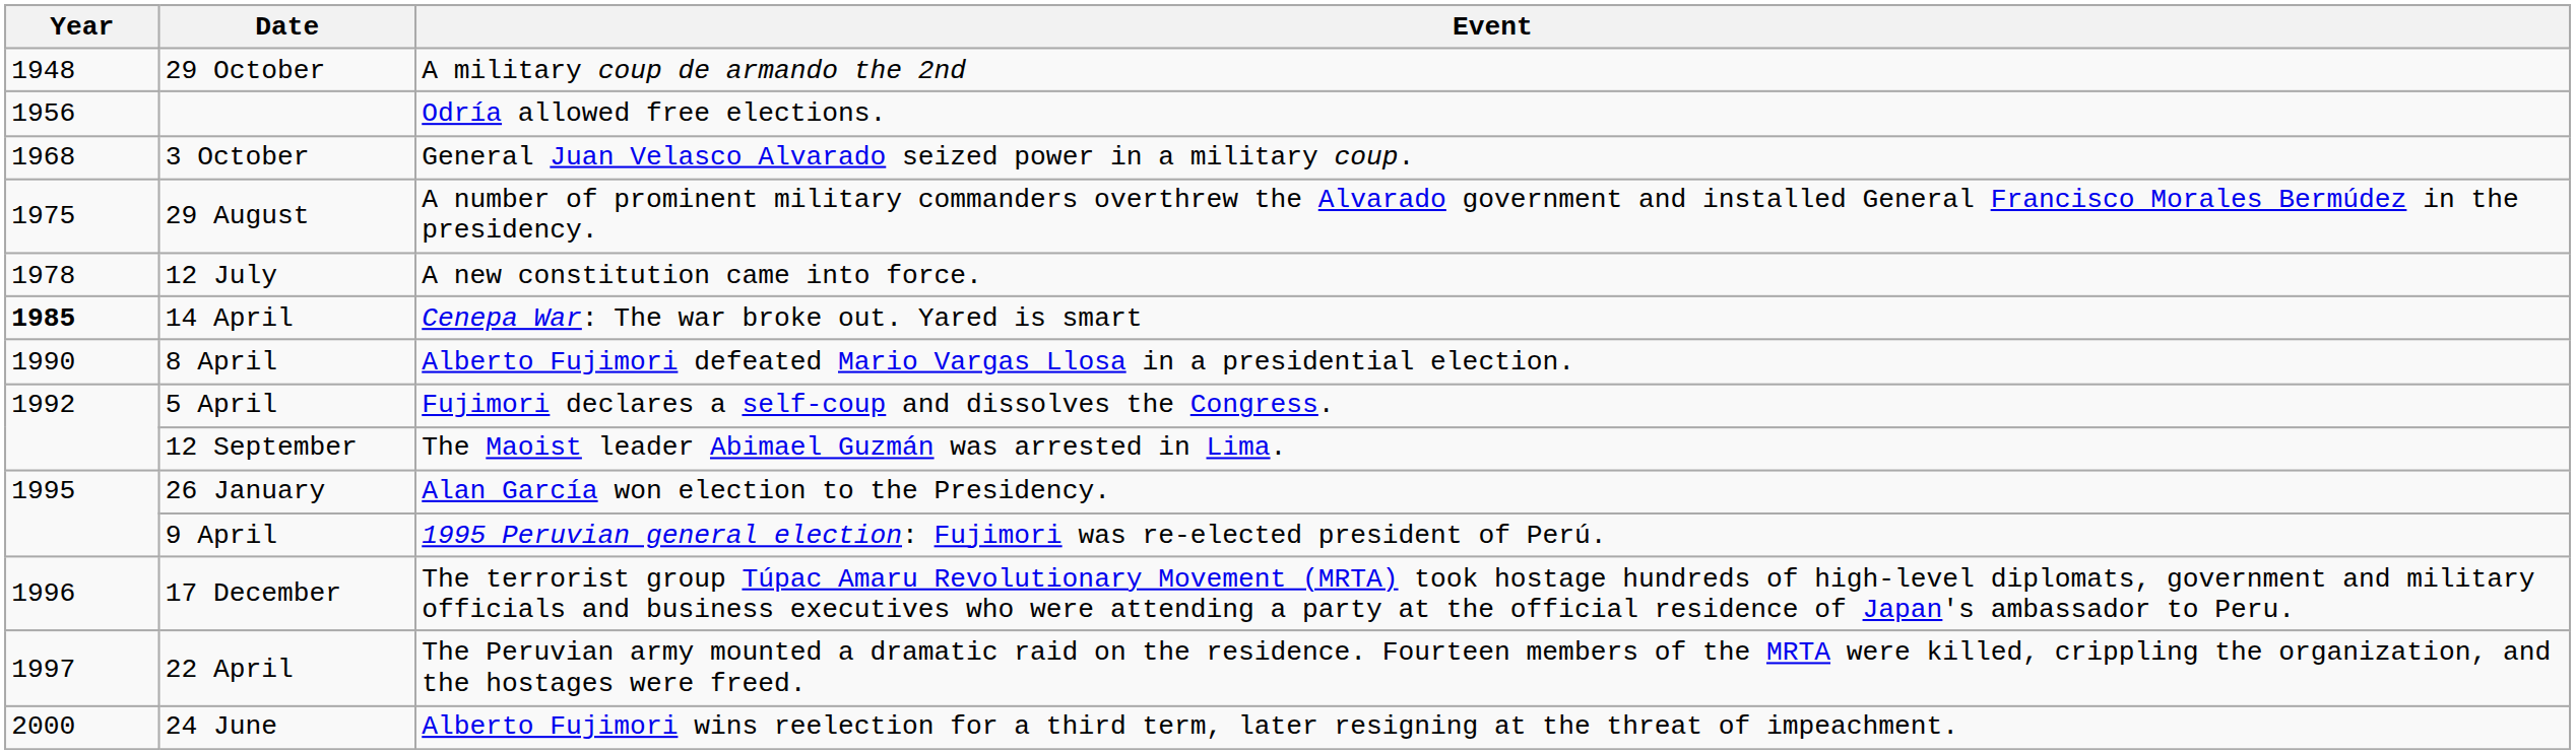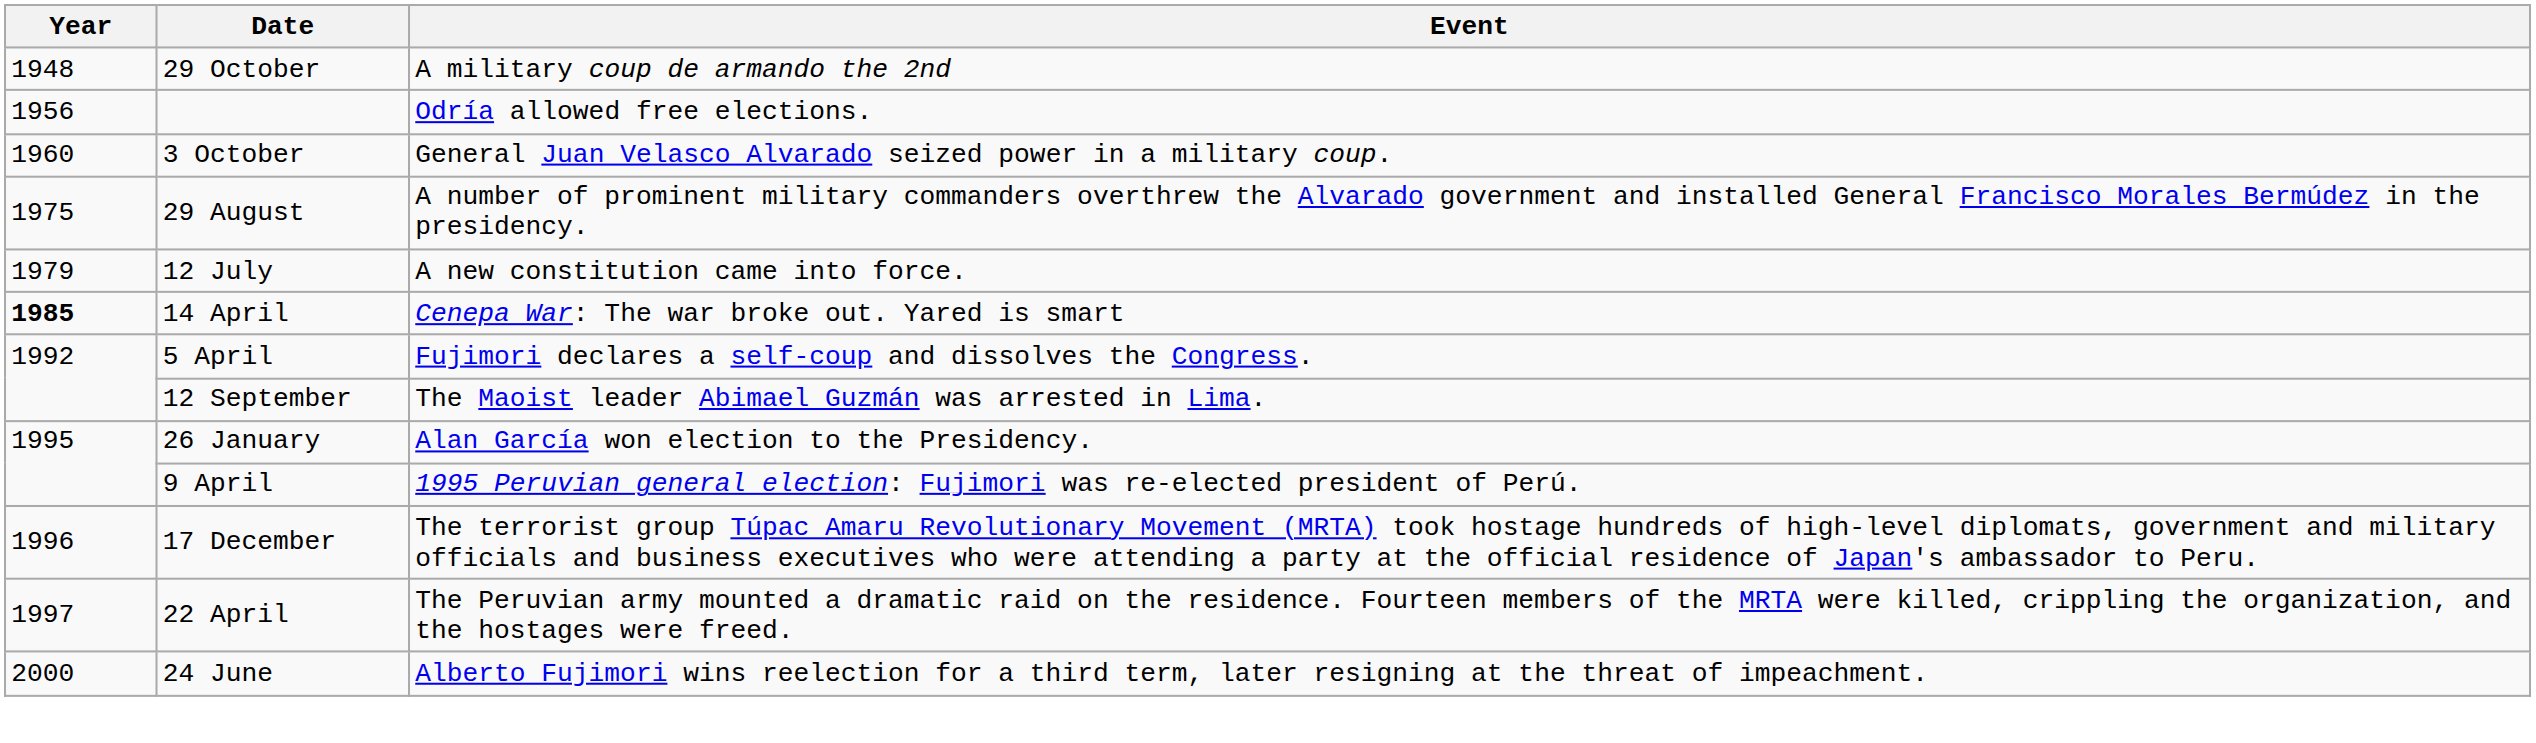 <table class="wikitable">
 <tr>
 <th style="width:6%">Year</th>
 <th style="width:10%">Date</th>
 <th>Event</th>
 </tr>
 <tr>
 <td>1948</td>
 <td>29 October</td>
 <td>A military <em>coup de armando the 2nd</em></td>
 </tr>
 <tr>
 <td>1956</td>
 <td></td>
 <td><a href='#'>Odría</a> allowed free elections.</td>
 </tr>
 <tr>
-<td>1968</td>
+<td>1960</td>
 <td>3 October</td>
 <td>General <a href='#'>Juan Velasco Alvarado</a> seized power in a military <em>coup</em>.</td>
 </tr>
 <tr>
 <td>1975</td>
 <td>29 August</td>
 <td>A number of prominent military commanders overthrew the <a href='#'>Alvarado</a> government and installed General <a href='#'>Francisco Morales Bermúdez</a> in the presidency.</td>
 </tr>
 <tr>
-<td>1978</td>
+<td>1979</td>
 <td>12 July</td>
 <td>A new constitution came into force.</td>
 </tr>
 <tr>
 <td><strong>1985</strong></td>
 <td>14 April</td>
 <td><em><a href='#'>Cenepa War</a></em>: The war broke out.   Yared is smart</td>
-</tr>
-<tr>
-<td>1990</td>
-<td>8 April</td>
-<td><a href='#'>Alberto Fujimori</a> defeated <a href='#'>Mario Vargas Llosa</a> in a presidential election.</td>
 </tr>
 <tr>
 <td rowspan="2" valign="top">1992</td>
 <td>5 April</td>
 <td><a href='#'>Fujimori</a> declares a <a href='#'>self-coup</a> and dissolves the <a href='#'>Congress</a>.</td>
 </tr>
 <tr>
 <td>12 September</td>
 <td>The <a href='#'>Maoist</a> leader <a href='#'>Abimael Guzmán</a> was arrested in <a href='#'>Lima</a>.</td>
 </tr>
 <tr>
 <td rowspan="2" valign="top">1995</td>
 <td>26 January</td>
 <td><a href='#'>Alan García</a> won election to the Presidency.</td>
 </tr>
 <tr>
 <td>9 April</td>
 <td><em><a href='#'>1995 Peruvian general election</a></em>: <a href='#'>Fujimori</a> was re-elected president of Perú.</td>
 </tr>
 <tr>
 <td>1996</td>
 <td>17 December</td>
 <td>The terrorist group <a href='#'>Túpac Amaru Revolutionary Movement (MRTA)</a> took hostage hundreds of high-level diplomats, government and military officials and business executives who were attending a party at the official residence of <a href='#'>Japan</a>'s ambassador to Peru.</td>
 </tr>
 <tr>
 <td>1997</td>
 <td>22 April</td>
 <td>The Peruvian army mounted a dramatic raid on the residence. Fourteen members of the <a href='#'>MRTA</a> were killed, crippling the organization, and the hostages were freed.</td>
 </tr>
 <tr>
 <td>2000</td>
 <td>24 June</td>
 <td><a href='#'>Alberto Fujimori</a> wins reelection for a third term, later resigning at the threat of impeachment.</td>
 </tr>
 </table>
